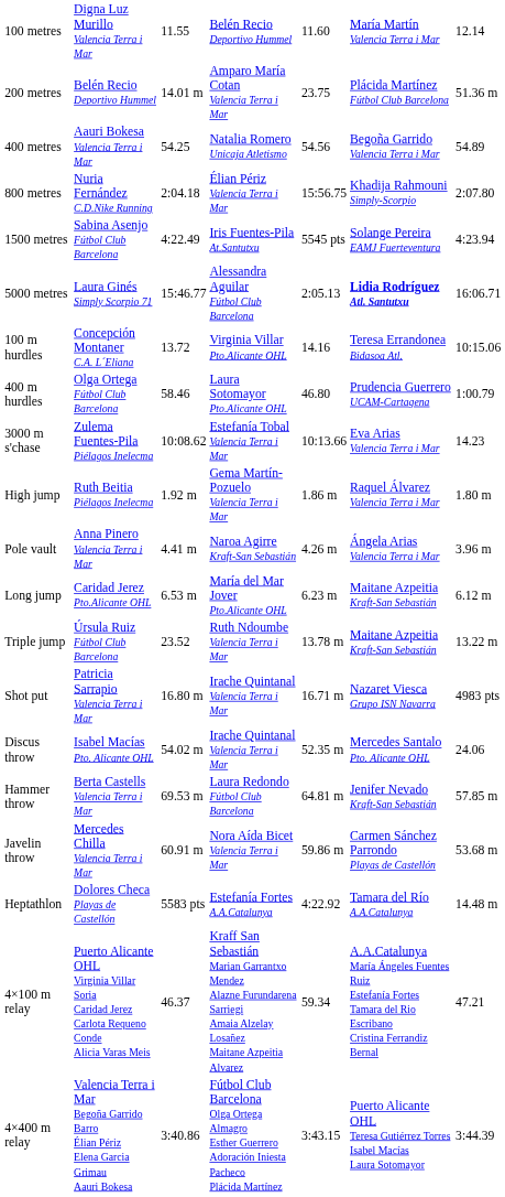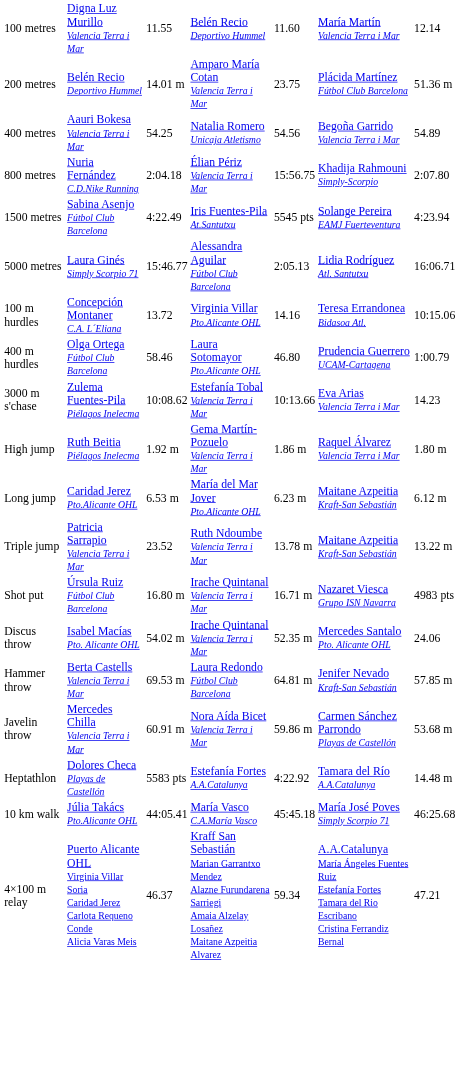 <table>
 <tr>
 <td>100 metres</td>
 <td><a href='#'>Digna Luz Murillo</a><br><small><em><a href='#'>Valencia Terra i Mar</a></em></small></td>
 <td>11.55</td>
 <td><a href='#'>Belén Recio</a><br><small><em><a href='#'>Deportivo Hummel</a></em></small></td>
 <td>11.60</td>
 <td><a href='#'>María Martín</a><br><small><em><a href='#'>Valencia Terra i Mar</a></em></small></td>
 <td>12.14</td>
 </tr>
 <tr>
 <td>200 metres</td>
 <td><a href='#'>Belén Recio</a><br><small><em><a href='#'>Deportivo Hummel</a></em></small></td>
 <td>14.01 m</td>
 <td><a href='#'>Amparo María Cotan</a><br><small><em><a href='#'>Valencia Terra i Mar</a></em></small></td>
 <td>23.75</td>
 <td><a href='#'>Plácida Martínez</a><br><small><em><a href='#'>Fútbol Club Barcelona</a></em></small></td>
 <td>51.36 m</td>
 </tr>
 <tr>
 <td>400 metres</td>
 <td><a href='#'>Aauri Bokesa</a><br><small><em><a href='#'>Valencia Terra i Mar</a></em></small></td>
 <td>54.25</td>
 <td><a href='#'>Natalia Romero</a><br><small><em><a href='#'>Unicaja Atletismo</a></em></small></td>
 <td>54.56</td>
 <td><a href='#'>Begoña Garrido</a><br><small><em><a href='#'>Valencia Terra i Mar</a></em></small></td>
 <td>54.89</td>
 </tr>
 <tr>
 <td>800 metres</td>
 <td><a href='#'>Nuria Fernández</a><br><small><em><a href='#'>C.D.Nike Running</a></em></small></td>
 <td>2:04.18</td>
 <td><a href='#'>Élian Périz</a><br><small><em><a href='#'>Valencia Terra i Mar</a></em></small></td>
 <td>15:56.75</td>
 <td><a href='#'>Khadija Rahmouni</a><br><small><em><a href='#'>Simply-Scorpio</a></em></small></td>
 <td>2:07.80</td>
 </tr>
 <tr>
 <td>1500 metres</td>
 <td><a href='#'>Sabina Asenjo</a><br><small><em><a href='#'>Fútbol Club Barcelona</a></em></small></td>
 <td>4:22.49</td>
 <td><a href='#'>Iris Fuentes-Pila</a><br><small><em><a href='#'>At.Santutxu</a></em></small></td>
 <td>5545 pts</td>
 <td><a href='#'>Solange Pereira</a><br><small><em><a href='#'>EAMJ Fuerteventura</a></em></small></td>
 <td>4:23.94</td>
 </tr>
 <tr>
 <td>5000 metres</td>
 <td><a href='#'>Laura Ginés</a><br><small><em><a href='#'>Simply Scorpio 71</a></em></small></td>
 <td>15:46.77</td>
 <td><a href='#'>Alessandra Aguilar</a><br><small><em><a href='#'>Fútbol Club Barcelona</a></em></small></td>
 <td>2:05.13</td>
-<td><strong><a href='#'>Lidia Rodríguez</a><br><small><em><a href='#'>Atl. Santutxu</a></em></small></strong></td>
+<td><a href='#'>Lidia Rodríguez</a><br><small><em><a href='#'>Atl. Santutxu</a></em></small></td>
 <td>16:06.71</td>
 </tr>
 <tr>
 <td>100 m hurdles</td>
 <td><a href='#'>Concepción Montaner</a><br><small><em><a href='#'>C.A. L´Eliana</a></em></small></td>
 <td>13.72</td>
 <td><a href='#'>Virginia Villar</a><br><small><em><a href='#'>Pto.Alicante OHL</a></em></small></td>
 <td>14.16</td>
 <td><a href='#'>Teresa Errandonea</a><br><small><em><a href='#'>Bidasoa Atl.</a></em></small></td>
 <td>10:15.06</td>
 </tr>
 <tr>
 <td>400 m hurdles</td>
 <td><a href='#'>Olga Ortega</a><br><small><em><a href='#'>Fútbol Club Barcelona</a></em></small></td>
 <td>58.46</td>
 <td><a href='#'>Laura Sotomayor</a><br><small><em><a href='#'>Pto.Alicante OHL</a></em></small></td>
 <td>46.80</td>
 <td><a href='#'>Prudencia Guerrero</a><br><small><em><a href='#'>UCAM-Cartagena</a></em></small></td>
 <td>1:00.79</td>
 </tr>
 <tr>
 <td>3000 m s'chase</td>
 <td><a href='#'>Zulema Fuentes-Pila</a><br><small><em><a href='#'>Piélagos Inelecma</a></em></small></td>
 <td>10:08.62</td>
 <td><a href='#'>Estefanía Tobal</a><br><small><em><a href='#'>Valencia Terra i Mar</a></em></small></td>
 <td>10:13.66</td>
 <td><a href='#'>Eva Arias</a><br><small><em><a href='#'>Valencia Terra i Mar</a></em></small></td>
 <td>14.23</td>
 </tr>
 <tr>
 <td>High jump</td>
 <td><a href='#'>Ruth Beitia</a><br><small><em><a href='#'>Piélagos Inelecma</a></em></small></td>
 <td>1.92 m</td>
 <td><a href='#'>Gema Martín-Pozuelo</a><br><small><em><a href='#'>Valencia Terra i Mar</a></em></small></td>
 <td>1.86 m</td>
 <td><a href='#'>Raquel Álvarez</a><br><small><em><a href='#'>Valencia Terra i Mar</a></em></small></td>
 <td>1.80 m</td>
 </tr>
 <tr>
-<td>Pole vault</td>
-<td><a href='#'>Anna Pinero</a><br><small><em><a href='#'>Valencia Terra i Mar</a></em></small></td>
-<td>4.41 m</td>
-<td><a href='#'>Naroa Agirre</a><br><small><em><a href='#'>Kraft-San Sebastián</a></em></small></td>
-<td>4.26 m</td>
-<td><a href='#'>Ángela Arias</a><br><small><em><a href='#'>Valencia Terra i Mar</a></em></small></td>
-<td>3.96 m</td>
-</tr>
-<tr>
 <td>Long jump</td>
 <td><a href='#'>Caridad Jerez</a><br><small><em><a href='#'>Pto.Alicante OHL</a></em></small></td>
 <td>6.53 m</td>
 <td><a href='#'>María del Mar Jover</a><br><small><em><a href='#'>Pto.Alicante OHL</a></em></small></td>
 <td>6.23 m</td>
 <td><a href='#'>Maitane Azpeitia</a><br><small><em><a href='#'>Kraft-San Sebastián</a></em></small></td>
 <td>6.12 m</td>
 </tr>
 <tr>
 <td>Triple jump</td>
-<td><a href='#'>Úrsula Ruiz</a><br><small><em><a href='#'>Fútbol Club Barcelona</a></em></small></td>
+<td><a href='#'>Patricia Sarrapio</a><br><small><em><a href='#'>Valencia Terra i Mar</a></em></small></td>
 <td>23.52</td>
 <td><a href='#'>Ruth Ndoumbe</a><br><small><em><a href='#'>Valencia Terra i Mar</a></em></small></td>
 <td>13.78 m</td>
 <td><a href='#'>Maitane Azpeitia</a><br><small><em><a href='#'>Kraft-San Sebastián</a></em></small></td>
 <td>13.22 m</td>
 </tr>
 <tr>
 <td>Shot put</td>
-<td><a href='#'>Patricia Sarrapio</a><br><small><em><a href='#'>Valencia Terra i Mar</a></em></small></td>
+<td><a href='#'>Úrsula Ruiz</a><br><small><em><a href='#'>Fútbol Club Barcelona</a></em></small></td>
 <td>16.80 m</td>
 <td><a href='#'>Irache Quintanal</a><br><small><em><a href='#'>Valencia Terra i Mar</a></em></small></td>
 <td>16.71 m</td>
 <td><a href='#'>Nazaret Viesca</a><br><small><em><a href='#'>Grupo ISN Navarra</a></em></small></td>
 <td>4983 pts</td>
 </tr>
 <tr>
 <td>Discus throw</td>
 <td><a href='#'>Isabel Macías</a><br><small><em><a href='#'>Pto. Alicante OHL</a></em></small></td>
 <td>54.02 m</td>
 <td><a href='#'>Irache Quintanal</a><br><small><em><a href='#'>Valencia Terra i Mar</a></em></small></td>
 <td>52.35 m</td>
 <td><a href='#'>Mercedes Santalo</a><br><small><em><a href='#'>Pto. Alicante OHL</a></em></small></td>
 <td>24.06</td>
 </tr>
 <tr>
 <td>Hammer throw</td>
 <td><a href='#'>Berta Castells</a><br><small><em><a href='#'>Valencia Terra i Mar</a></em></small></td>
 <td>69.53 m</td>
 <td><a href='#'>Laura Redondo</a><br><small><em><a href='#'>Fútbol Club Barcelona</a></em></small></td>
 <td>64.81 m</td>
 <td><a href='#'>Jenifer Nevado</a><br><small><em><a href='#'>Kraft-San Sebastián</a></em></small></td>
 <td>57.85 m</td>
 </tr>
 <tr>
 <td>Javelin throw</td>
 <td><a href='#'>Mercedes Chilla</a><br><small><em><a href='#'>Valencia Terra i Mar</a></em></small></td>
 <td>60.91 m</td>
 <td><a href='#'>Nora Aída Bicet</a><br><small><em><a href='#'>Valencia Terra i Mar</a></em></small></td>
 <td>59.86 m</td>
 <td><a href='#'>Carmen Sánchez Parrondo</a><br><small><em><a href='#'>Playas de Castellón</a></em></small></td>
 <td>53.68 m</td>
 </tr>
 <tr>
 <td>Heptathlon</td>
 <td><a href='#'>Dolores Checa</a><br><small><em><a href='#'>Playas de Castellón</a></em></small></td>
 <td>5583 pts</td>
 <td><a href='#'>Estefanía Fortes</a><br><small><em><a href='#'>A.A.Catalunya</a></em></small></td>
 <td>4:22.92</td>
 <td><a href='#'>Tamara del Río</a><br><small><em><a href='#'>A.A.Catalunya</a></em></small></td>
 <td>14.48 m</td>
 </tr>
 <tr>
+<td>10 km walk</td>
+<td><a href='#'>Júlia Takács</a><br><small><em><a href='#'>Pto.Alicante OHL</a></em></small></td>
+<td>44:05.41</td>
+<td><a href='#'>María Vasco</a><br><small><em><a href='#'>C.A.María Vasco</a></em></small></td>
+<td>45:45.18</td>
+<td><a href='#'>María José Poves</a><br><small><em><a href='#'>Simply Scorpio 71</a></em></small></td>
+<td>46:25.68</td>
+</tr>
+<tr>
 <td>4×100 m relay</td>
 <td><a href='#'>Puerto Alicante OHL</a><br><small><a href='#'>Virginia Villar Soria</a><br><a href='#'>Caridad Jerez</a><br><a href='#'>Carlota Requeno Conde</a><br><a href='#'>Alicia Varas Meis</a></small></td>
 <td>46.37</td>
 <td><a href='#'>Kraff San Sebastián</a><br><small><a href='#'>Marian Garrantxo Mendez</a><br><a href='#'>Alazne Furundarena Sarriegi</a><br><a href='#'>Amaia Alzelay Losañez</a><br><a href='#'>Maitane Azpeitia Alvarez</a></small></td>
 <td>59.34</td>
 <td><a href='#'>A.A.Catalunya</a><br><small><a href='#'>María Ángeles Fuentes Ruiz</a><br><a href='#'>Estefanía Fortes</a><br><a href='#'>Tamara del Rio Escribano</a><br><a href='#'>Cristina Ferrandiz Bernal</a></small></td>
 <td>47.21</td>
 </tr>
-<tr>
-<td>4×400 m relay</td>
-<td><a href='#'>Valencia Terra i Mar</a><br><small><a href='#'>Begoña Garrido Barro</a><br><a href='#'>Élian Périz</a><br><a href='#'>Elena Garcia Grimau</a><br><a href='#'>Aauri Bokesa</a></small></td>
-<td>3:40.86</td>
-<td><a href='#'>Fútbol Club Barcelona</a><br><small><a href='#'>Olga Ortega Almagro</a><br><a href='#'>Esther Guerrero</a><br><a href='#'>Adoración Iniesta Pacheco</a><br><a href='#'>Plácida Martínez</a></small></td>
-<td>3:43.15</td>
-<td><a href='#'>Puerto Alicante OHL</a><br><small><a href='#'>Teresa Gutiérrez Torres</a><br><a href='#'>Isabel Macías</a><br><a href='#'>Laura Sotomayor</a><br></small></td>
-<td>3:44.39</td>
-</tr>
 </table>
